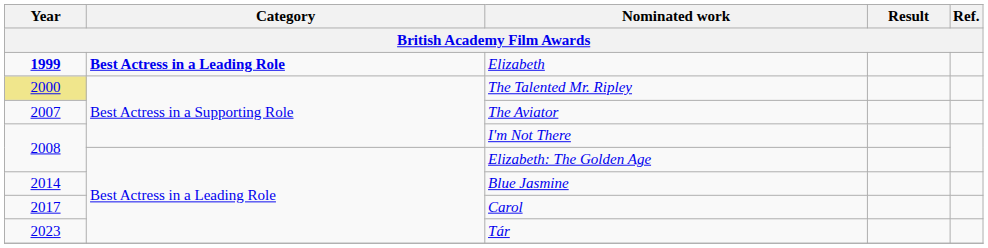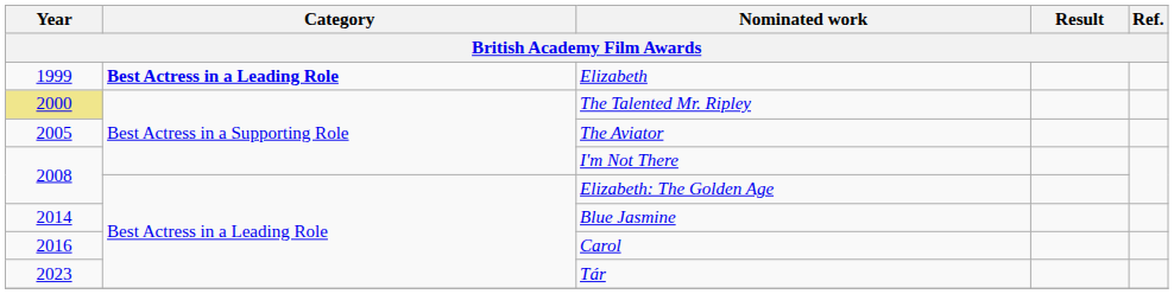 <table class=wikitable>
 <tr>
 <th scope="col" style="width:5em;">Year</th>
 <th scope="col" style="width:26em;">Category</th>
 <th scope="col" style="width:25em;">Nominated work</th>
 <th scope="col" style="width:5em;">Result</th>
 <th>Ref.</th>
 </tr>
 <tr>
 <th colspan=5><a href='#'>British Academy Film Awards</a></th>
 </tr>
 <tr>
-<td style="text-align:center;"><strong><a href='#'>1999</a></strong></td>
+<td style="text-align:center;"><a href='#'>1999</a></td>
 <td><strong><a href='#'>Best Actress in a Leading Role</a></strong></td>
 <td><em><a href='#'>Elizabeth</a></em></td>
 <td></td>
 <td style="text-align:center;"></td>
 </tr>
 <tr>
 <td style="background: khaki; text-align:center;"><a href='#'>2000</a></td>
 <td rowspan="3"><a href='#'>Best Actress in a Supporting Role</a></td>
 <td><em><a href='#'>The Talented Mr. Ripley</a></em></td>
 <td></td>
 <td style="text-align:center;"></td>
 </tr>
 <tr>
-<td style="text-align:center;"><a href='#'>2007</a></td>
+<td style="text-align:center;"><a href='#'>2005</a></td>
 <td><em><a href='#'>The Aviator</a></em></td>
 <td></td>
 <td style="text-align:center;"></td>
 </tr>
 <tr>
 <td rowspan="2", style="text-align:center;"><a href='#'>2008</a></td>
 <td><em><a href='#'>I'm Not There</a></em></td>
 <td></td>
 <td rowspan="2" style="text-align:center;"></td>
 </tr>
 <tr>
 <td rowspan="4"><a href='#'>Best Actress in a Leading Role</a></td>
 <td><em><a href='#'>Elizabeth: The Golden Age</a></em></td>
 <td></td>
 </tr>
 <tr>
 <td style="text-align:center;"><a href='#'>2014</a></td>
 <td><em><a href='#'>Blue Jasmine</a></em></td>
 <td></td>
 <td style="text-align:center;"></td>
 </tr>
 <tr>
-<td style="text-align:center;"><a href='#'>2017</a></td>
+<td style="text-align:center;"><a href='#'>2016</a></td>
 <td><em><a href='#'>Carol</a></em></td>
 <td></td>
 <td style="text-align:center;"></td>
 </tr>
 <tr>
 <td style="text-align:center;"><a href='#'>2023</a></td>
 <td><em><a href='#'>Tár</a></em></td>
 <td></td>
 <td style="text-align:center;"></td>
 </tr>
 <tr>
 </tr>
 </table>
